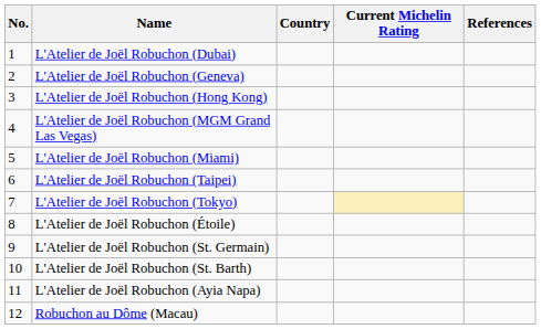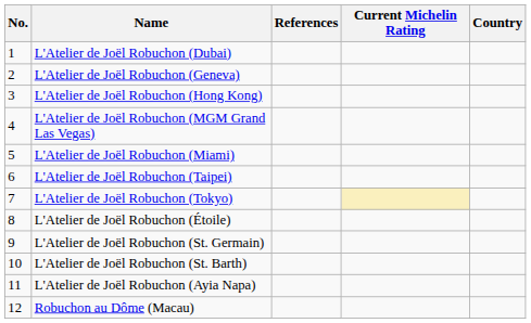 <table class="wikitable">
 <tr>
 <th scope="col">No.</th>
 <th scope="col">Name</th>
+<th scope="col">References</th>
+<th scope="col">Current <a href='#'>Michelin Rating</a></th>
 <th scope="col">Country</th>
-<th scope="col">Current <a href='#'>Michelin Rating</a></th>
-<th scope="col">References</th>
 </tr>
 <tr>
 <td>1</td>
 <td><a href='#'>L'Atelier de Joël Robuchon (Dubai)</a></td>
 <td></td>
 <td></td>
 <td></td>
 </tr>
 <tr>
 <td>2</td>
 <td><a href='#'>L'Atelier de Joël Robuchon (Geneva)</a></td>
 <td></td>
 <td></td>
 <td></td>
 </tr>
 <tr>
 <td>3</td>
 <td><a href='#'>L'Atelier de Joël Robuchon (Hong Kong)</a></td>
 <td></td>
 <td></td>
 <td></td>
 </tr>
 <tr>
 <td>4</td>
 <td><a href='#'>L'Atelier de Joël Robuchon (MGM Grand Las Vegas)</a></td>
 <td></td>
 <td></td>
 <td></td>
 </tr>
 <tr>
 <td>5</td>
 <td><a href='#'>L'Atelier de Joël Robuchon (Miami)</a></td>
 <td></td>
 <td></td>
 <td></td>
 </tr>
 <tr>
 <td>6</td>
 <td><a href='#'>L'Atelier de Joël Robuchon (Taipei)</a></td>
 <td></td>
 <td></td>
 <td></td>
 </tr>
 <tr>
 <td>7</td>
 <td><a href='#'>L'Atelier de Joël Robuchon (Tokyo)</a></td>
 <td></td>
 <th scope="row" style="background-color:#FAF0BE"></th>
 <td></td>
 </tr>
 <tr>
 <td>8</td>
 <td>L'Atelier de Joël Robuchon (Étoile)</td>
 <td></td>
 <td></td>
 <td></td>
 </tr>
 <tr>
 <td>9</td>
 <td>L'Atelier de Joël Robuchon (St. Germain)</td>
 <td></td>
 <td></td>
 <td></td>
 </tr>
 <tr>
 <td>10</td>
 <td>L'Atelier de Joël Robuchon (St. Barth)</td>
 <td></td>
 <td></td>
 <td></td>
 </tr>
 <tr>
 <td>11</td>
 <td>L'Atelier de Joël Robuchon (Ayia Napa)</td>
 <td></td>
 <td></td>
 <td></td>
 </tr>
 <tr>
 <td>12</td>
 <td><a href='#'>Robuchon au Dôme</a> (Macau)</td>
 <td></td>
 <td></td>
 <td></td>
 </tr>
 </table>
